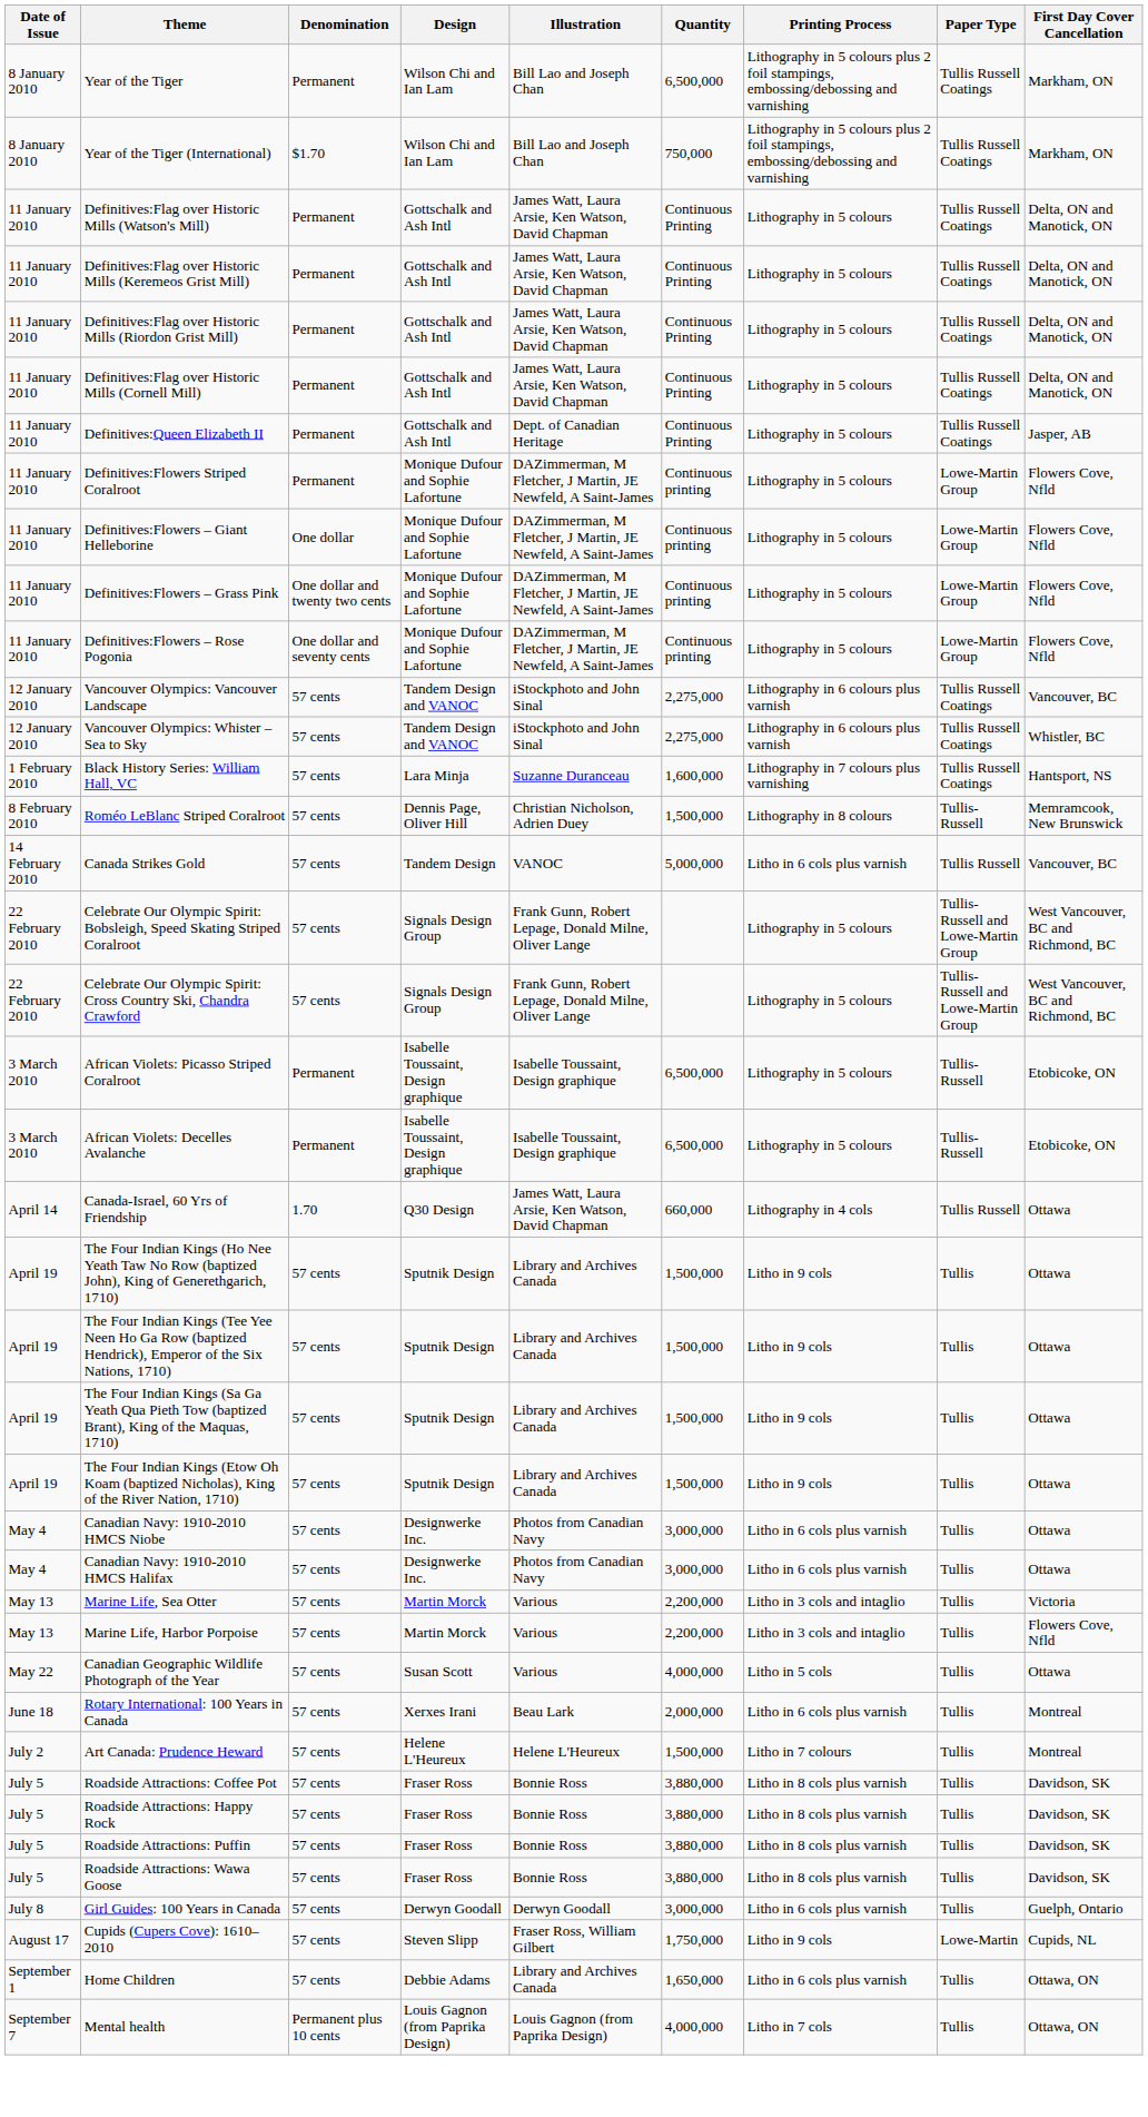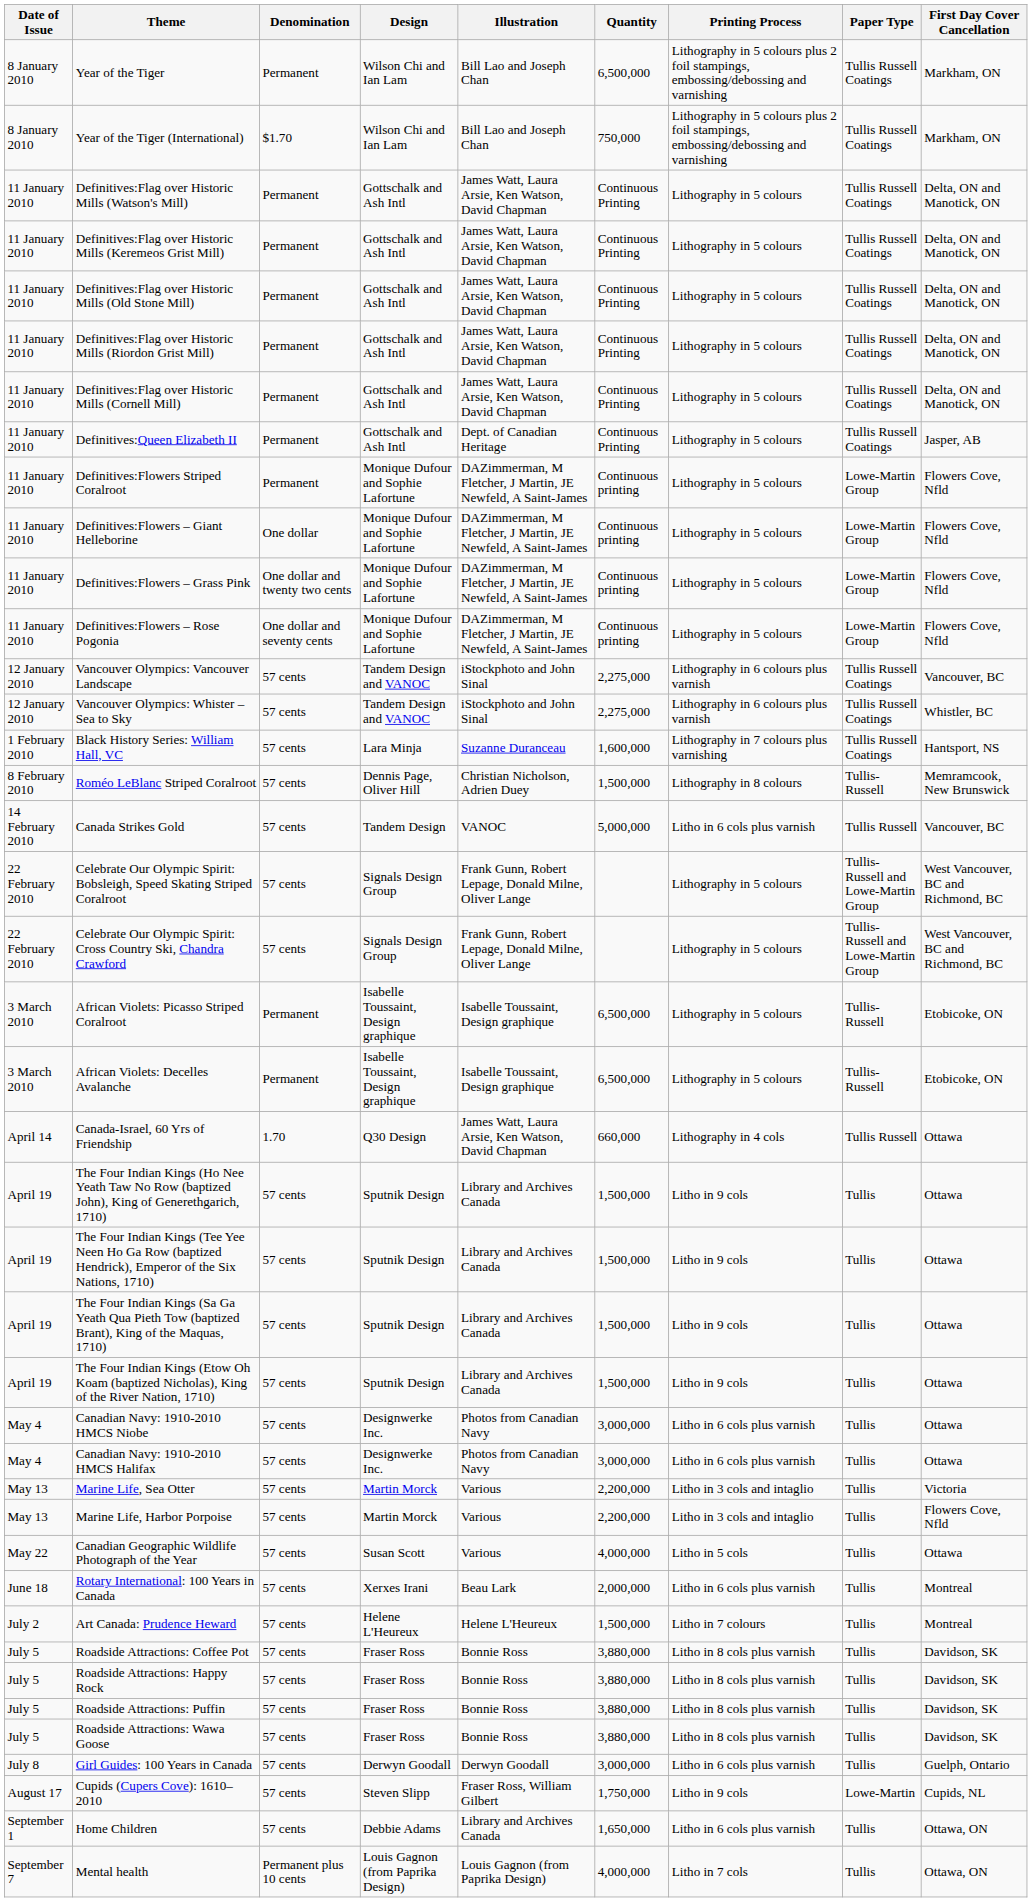 <table class="wikitable sortable">
 <tr>
 <th>Date of Issue</th>
 <th>Theme</th>
 <th>Denomination</th>
 <th>Design</th>
 <th>Illustration</th>
 <th>Quantity</th>
 <th>Printing Process</th>
 <th>Paper Type</th>
 <th>First Day Cover Cancellation</th>
 </tr>
 <tr>
 <td>8 January 2010</td>
 <td>Year of the Tiger</td>
 <td>Permanent</td>
 <td>Wilson Chi and Ian Lam</td>
 <td>Bill Lao and Joseph Chan</td>
 <td>6,500,000</td>
 <td>Lithography in 5 colours plus 2 foil stampings, embossing/debossing and varnishing</td>
 <td>Tullis Russell Coatings</td>
 <td>Markham, ON</td>
 </tr>
 <tr>
 <td>8 January 2010</td>
 <td>Year of the Tiger (International)</td>
 <td>$1.70</td>
 <td>Wilson Chi and Ian Lam</td>
 <td>Bill Lao and Joseph Chan</td>
 <td>750,000</td>
 <td>Lithography in 5 colours plus 2 foil stampings, embossing/debossing and varnishing</td>
 <td>Tullis Russell Coatings</td>
 <td>Markham, ON</td>
 </tr>
 <tr>
 <td>11 January 2010</td>
 <td>Definitives:Flag over Historic Mills (Watson's Mill)</td>
 <td>Permanent</td>
 <td>Gottschalk and Ash Intl</td>
 <td>James Watt, Laura Arsie, Ken Watson, David Chapman</td>
 <td>Continuous Printing</td>
 <td>Lithography in 5 colours</td>
 <td>Tullis Russell Coatings</td>
 <td>Delta, ON and Manotick, ON</td>
 </tr>
 <tr>
 <td>11 January 2010</td>
 <td>Definitives:Flag over Historic Mills (Keremeos Grist Mill)</td>
+<td>Permanent</td>
+<td>Gottschalk and Ash Intl</td>
+<td>James Watt, Laura Arsie, Ken Watson, David Chapman</td>
+<td>Continuous Printing</td>
+<td>Lithography in 5 colours</td>
+<td>Tullis Russell Coatings</td>
+<td>Delta, ON and Manotick, ON</td>
+</tr>
+<tr>
+<td>11 January 2010</td>
+<td>Definitives:Flag over Historic Mills (Old Stone Mill)</td>
 <td>Permanent</td>
 <td>Gottschalk and Ash Intl</td>
 <td>James Watt, Laura Arsie, Ken Watson, David Chapman</td>
 <td>Continuous Printing</td>
 <td>Lithography in 5 colours</td>
 <td>Tullis Russell Coatings</td>
 <td>Delta, ON and Manotick, ON</td>
 </tr>
 <tr>
 <td>11 January 2010</td>
 <td>Definitives:Flag over Historic Mills (Riordon Grist Mill)</td>
 <td>Permanent</td>
 <td>Gottschalk and Ash Intl</td>
 <td>James Watt, Laura Arsie, Ken Watson, David Chapman</td>
 <td>Continuous Printing</td>
 <td>Lithography in 5 colours</td>
 <td>Tullis Russell Coatings</td>
 <td>Delta, ON and Manotick, ON</td>
 </tr>
 <tr>
 <td>11 January 2010</td>
 <td>Definitives:Flag over Historic Mills (Cornell Mill)</td>
 <td>Permanent</td>
 <td>Gottschalk and Ash Intl</td>
 <td>James Watt, Laura Arsie, Ken Watson, David Chapman</td>
 <td>Continuous Printing</td>
 <td>Lithography in 5 colours</td>
 <td>Tullis Russell Coatings</td>
 <td>Delta, ON and Manotick, ON</td>
 </tr>
 <tr>
 <td>11 January 2010</td>
 <td>Definitives:<a href='#'>Queen Elizabeth II</a></td>
 <td>Permanent</td>
 <td>Gottschalk and Ash Intl</td>
 <td>Dept. of Canadian Heritage</td>
 <td>Continuous Printing</td>
 <td>Lithography in 5 colours</td>
 <td>Tullis Russell Coatings</td>
 <td>Jasper, AB</td>
 </tr>
 <tr>
 <td>11 January 2010</td>
 <td>Definitives:Flowers  Striped Coralroot</td>
 <td>Permanent</td>
 <td>Monique Dufour and Sophie Lafortune</td>
 <td>DAZimmerman, M Fletcher, J Martin, JE Newfeld, A Saint-James</td>
 <td>Continuous printing</td>
 <td>Lithography in 5 colours</td>
 <td>Lowe-Martin Group</td>
 <td>Flowers Cove, Nfld</td>
 </tr>
 <tr>
 <td>11 January 2010</td>
 <td>Definitives:Flowers – Giant Helleborine</td>
 <td>One dollar</td>
 <td>Monique Dufour and Sophie Lafortune</td>
 <td>DAZimmerman, M Fletcher, J Martin, JE Newfeld, A Saint-James</td>
 <td>Continuous printing</td>
 <td>Lithography in 5 colours</td>
 <td>Lowe-Martin Group</td>
 <td>Flowers Cove, Nfld</td>
 </tr>
 <tr>
 <td>11 January 2010</td>
 <td>Definitives:Flowers – Grass Pink</td>
 <td>One dollar and twenty two cents</td>
 <td>Monique Dufour and Sophie Lafortune</td>
 <td>DAZimmerman, M Fletcher, J Martin, JE Newfeld, A Saint-James</td>
 <td>Continuous printing</td>
 <td>Lithography in 5 colours</td>
 <td>Lowe-Martin Group</td>
 <td>Flowers Cove, Nfld</td>
 </tr>
 <tr>
 <td>11 January 2010</td>
 <td>Definitives:Flowers – Rose Pogonia</td>
 <td>One dollar and seventy cents</td>
 <td>Monique Dufour and Sophie Lafortune</td>
 <td>DAZimmerman, M Fletcher, J Martin, JE Newfeld, A Saint-James</td>
 <td>Continuous printing</td>
 <td>Lithography in 5 colours</td>
 <td>Lowe-Martin Group</td>
 <td>Flowers Cove, Nfld</td>
 </tr>
 <tr>
 <td>12 January 2010</td>
 <td>Vancouver Olympics: Vancouver Landscape </td>
 <td>57 cents</td>
 <td>Tandem Design and <a href='#'>VANOC</a></td>
 <td>iStockphoto and John Sinal</td>
 <td>2,275,000</td>
 <td>Lithography in 6 colours plus varnish</td>
 <td>Tullis Russell Coatings</td>
 <td>Vancouver, BC</td>
 </tr>
 <tr>
 <td>12 January 2010</td>
 <td>Vancouver Olympics: Whister – Sea to Sky</td>
 <td>57 cents</td>
 <td>Tandem Design and <a href='#'>VANOC</a></td>
 <td>iStockphoto and John Sinal</td>
 <td>2,275,000</td>
 <td>Lithography in 6 colours plus varnish</td>
 <td>Tullis Russell Coatings</td>
 <td>Whistler, BC</td>
 </tr>
 <tr>
 <td>1 February 2010</td>
 <td>Black History Series: <a href='#'>William Hall, VC</a></td>
 <td>57 cents</td>
 <td>Lara Minja</td>
 <td><a href='#'>Suzanne Duranceau</a></td>
 <td>1,600,000</td>
 <td>Lithography in 7 colours plus varnishing</td>
 <td>Tullis Russell Coatings</td>
 <td>Hantsport, NS</td>
 </tr>
 <tr>
 <td>8 February 2010</td>
 <td><a href='#'>Roméo LeBlanc</a> Striped Coralroot</td>
 <td>57 cents</td>
 <td>Dennis Page, Oliver Hill</td>
 <td>Christian Nicholson, Adrien Duey</td>
 <td>1,500,000</td>
 <td>Lithography in 8 colours</td>
 <td>Tullis-Russell</td>
 <td>Memramcook, New Brunswick</td>
 </tr>
 <tr>
 <td>14 February 2010</td>
 <td>Canada Strikes Gold</td>
 <td>57 cents</td>
 <td>Tandem Design</td>
 <td>VANOC</td>
 <td>5,000,000</td>
 <td>Litho in 6 cols plus varnish</td>
 <td>Tullis Russell</td>
 <td>Vancouver, BC</td>
 </tr>
 <tr>
 <td>22 February 2010</td>
 <td>Celebrate Our Olympic Spirit: Bobsleigh, Speed Skating Striped Coralroot</td>
 <td>57 cents</td>
 <td>Signals Design Group</td>
 <td>Frank Gunn, Robert Lepage, Donald Milne, Oliver Lange</td>
 <td></td>
 <td>Lithography in 5 colours</td>
 <td>Tullis-Russell and Lowe-Martin Group</td>
 <td>West Vancouver, BC and Richmond, BC</td>
 </tr>
 <tr>
 <td>22 February 2010</td>
 <td>Celebrate Our Olympic Spirit: Cross Country Ski, <a href='#'>Chandra Crawford</a></td>
 <td>57 cents</td>
 <td>Signals Design Group</td>
 <td>Frank Gunn, Robert Lepage, Donald Milne, Oliver Lange</td>
 <td></td>
 <td>Lithography in 5 colours</td>
 <td>Tullis-Russell and Lowe-Martin Group</td>
 <td>West Vancouver, BC and Richmond, BC</td>
 </tr>
 <tr>
 <td>3 March 2010</td>
 <td>African Violets: Picasso  Striped Coralroot</td>
 <td>Permanent</td>
 <td>Isabelle Toussaint, Design graphique</td>
 <td>Isabelle Toussaint, Design graphique</td>
 <td>6,500,000</td>
 <td>Lithography in 5 colours</td>
 <td>Tullis-Russell</td>
 <td>Etobicoke, ON</td>
 </tr>
 <tr>
 <td>3 March 2010</td>
 <td>African Violets: Decelles Avalanche</td>
 <td>Permanent</td>
 <td>Isabelle Toussaint, Design graphique</td>
 <td>Isabelle Toussaint, Design graphique</td>
 <td>6,500,000</td>
 <td>Lithography in 5 colours</td>
 <td>Tullis-Russell</td>
 <td>Etobicoke, ON</td>
 </tr>
 <tr>
 <td>April 14</td>
 <td>Canada-Israel, 60 Yrs of Friendship</td>
 <td>1.70</td>
 <td>Q30 Design</td>
 <td>James Watt, Laura Arsie, Ken Watson, David Chapman</td>
 <td>660,000</td>
 <td>Lithography in 4 cols</td>
 <td>Tullis Russell</td>
 <td>Ottawa</td>
 </tr>
 <tr>
 <td>April 19</td>
 <td>The Four Indian Kings (Ho Nee Yeath Taw No Row (baptized John), King of Generethgarich, 1710)</td>
 <td>57 cents</td>
 <td>Sputnik Design</td>
 <td>Library and Archives Canada</td>
 <td>1,500,000</td>
 <td>Litho in 9 cols</td>
 <td>Tullis</td>
 <td>Ottawa</td>
 </tr>
 <tr>
 <td>April 19</td>
 <td>The Four Indian Kings (Tee Yee Neen Ho Ga Row (baptized Hendrick), Emperor of the Six Nations, 1710)</td>
 <td>57 cents</td>
 <td>Sputnik Design</td>
 <td>Library and Archives Canada</td>
 <td>1,500,000</td>
 <td>Litho in 9 cols</td>
 <td>Tullis</td>
 <td>Ottawa</td>
 </tr>
 <tr>
 <td>April 19</td>
 <td>The Four Indian Kings (Sa Ga Yeath Qua Pieth Tow (baptized Brant), King of the Maquas, 1710)</td>
 <td>57 cents</td>
 <td>Sputnik Design</td>
 <td>Library and Archives Canada</td>
 <td>1,500,000</td>
 <td>Litho in 9 cols</td>
 <td>Tullis</td>
 <td>Ottawa</td>
 </tr>
 <tr>
 <td>April 19</td>
 <td>The Four Indian Kings (Etow Oh Koam (baptized Nicholas), King of the River Nation, 1710)</td>
 <td>57 cents</td>
 <td>Sputnik Design</td>
 <td>Library and Archives Canada</td>
 <td>1,500,000</td>
 <td>Litho in 9 cols</td>
 <td>Tullis</td>
 <td>Ottawa</td>
 </tr>
 <tr>
 <td>May 4</td>
 <td>Canadian Navy: 1910-2010 HMCS Niobe</td>
 <td>57 cents</td>
 <td>Designwerke Inc.</td>
 <td>Photos from Canadian Navy</td>
 <td>3,000,000</td>
 <td>Litho in 6 cols plus varnish</td>
 <td>Tullis</td>
 <td>Ottawa</td>
 </tr>
 <tr>
 <td>May 4</td>
 <td>Canadian Navy: 1910-2010 HMCS Halifax</td>
 <td>57 cents</td>
 <td>Designwerke Inc.</td>
 <td>Photos from Canadian Navy</td>
 <td>3,000,000</td>
 <td>Litho in 6 cols plus varnish</td>
 <td>Tullis</td>
 <td>Ottawa</td>
 </tr>
 <tr>
 <td>May 13</td>
 <td><a href='#'>Marine Life</a>, Sea Otter</td>
 <td>57 cents</td>
 <td><a href='#'>Martin Morck</a></td>
 <td>Various</td>
 <td>2,200,000</td>
 <td>Litho in 3 cols and intaglio</td>
 <td>Tullis</td>
 <td>Victoria</td>
 </tr>
 <tr>
 <td>May 13</td>
 <td>Marine Life, Harbor Porpoise</td>
 <td>57 cents</td>
 <td>Martin Morck</td>
 <td>Various</td>
 <td>2,200,000</td>
 <td>Litho in 3 cols and intaglio</td>
 <td>Tullis</td>
 <td>Flowers Cove, Nfld</td>
 </tr>
 <tr>
 <td>May 22</td>
 <td>Canadian Geographic Wildlife Photograph of the Year</td>
 <td>57 cents</td>
 <td>Susan Scott</td>
 <td>Various</td>
 <td>4,000,000</td>
 <td>Litho in 5 cols</td>
 <td>Tullis</td>
 <td>Ottawa</td>
 </tr>
 <tr>
 <td>June 18</td>
 <td><a href='#'>Rotary International</a>: 100 Years in Canada</td>
 <td>57 cents</td>
 <td>Xerxes Irani</td>
 <td>Beau Lark</td>
 <td>2,000,000</td>
 <td>Litho in 6 cols plus varnish</td>
 <td>Tullis</td>
 <td>Montreal</td>
 </tr>
 <tr>
 <td>July 2</td>
 <td>Art Canada: <a href='#'>Prudence Heward</a></td>
 <td>57 cents</td>
 <td>Helene L'Heureux</td>
 <td>Helene L'Heureux</td>
 <td>1,500,000</td>
 <td>Litho in 7 colours</td>
 <td>Tullis</td>
 <td>Montreal</td>
 </tr>
 <tr>
 <td>July 5</td>
 <td>Roadside Attractions: Coffee Pot</td>
 <td>57 cents</td>
 <td>Fraser Ross</td>
 <td>Bonnie Ross</td>
 <td>3,880,000</td>
 <td>Litho in 8 cols plus varnish</td>
 <td>Tullis</td>
 <td>Davidson, SK</td>
 </tr>
 <tr>
 <td>July 5</td>
 <td>Roadside Attractions: Happy Rock</td>
 <td>57 cents</td>
 <td>Fraser Ross</td>
 <td>Bonnie Ross</td>
 <td>3,880,000</td>
 <td>Litho in 8 cols plus varnish</td>
 <td>Tullis</td>
 <td>Davidson, SK</td>
 </tr>
 <tr>
 <td>July 5</td>
 <td>Roadside Attractions: Puffin</td>
 <td>57 cents</td>
 <td>Fraser Ross</td>
 <td>Bonnie Ross</td>
 <td>3,880,000</td>
 <td>Litho in 8 cols plus varnish</td>
 <td>Tullis</td>
 <td>Davidson, SK</td>
 </tr>
 <tr>
 <td>July 5</td>
 <td>Roadside Attractions: Wawa Goose</td>
 <td>57 cents</td>
 <td>Fraser Ross</td>
 <td>Bonnie Ross</td>
 <td>3,880,000</td>
 <td>Litho in 8 cols plus varnish</td>
 <td>Tullis</td>
 <td>Davidson, SK</td>
 </tr>
 <tr>
 <td>July 8</td>
 <td><a href='#'>Girl Guides</a>: 100 Years in Canada </td>
 <td>57 cents</td>
 <td>Derwyn Goodall</td>
 <td>Derwyn Goodall</td>
 <td>3,000,000</td>
 <td>Litho in 6 cols plus varnish</td>
 <td>Tullis</td>
 <td>Guelph, Ontario</td>
 </tr>
 <tr>
 <td>August 17</td>
 <td>Cupids (<a href='#'>Cupers Cove</a>): 1610–2010</td>
 <td>57 cents</td>
 <td>Steven Slipp</td>
 <td>Fraser Ross, William Gilbert</td>
 <td>1,750,000</td>
 <td>Litho in 9 cols</td>
 <td>Lowe-Martin</td>
 <td>Cupids, NL</td>
 </tr>
 <tr>
 <td>September 1</td>
 <td>Home Children</td>
 <td>57 cents</td>
 <td>Debbie Adams</td>
 <td>Library and Archives Canada</td>
 <td>1,650,000</td>
 <td>Litho in 6 cols plus varnish</td>
 <td>Tullis</td>
 <td>Ottawa, ON</td>
 </tr>
 <tr>
 <td>September 7</td>
 <td>Mental health</td>
 <td>Permanent plus 10 cents</td>
 <td>Louis Gagnon (from Paprika Design)</td>
 <td>Louis Gagnon (from Paprika Design)</td>
 <td>4,000,000</td>
 <td>Litho in 7 cols</td>
 <td>Tullis</td>
 <td>Ottawa, ON</td>
 </tr>
 </table>
